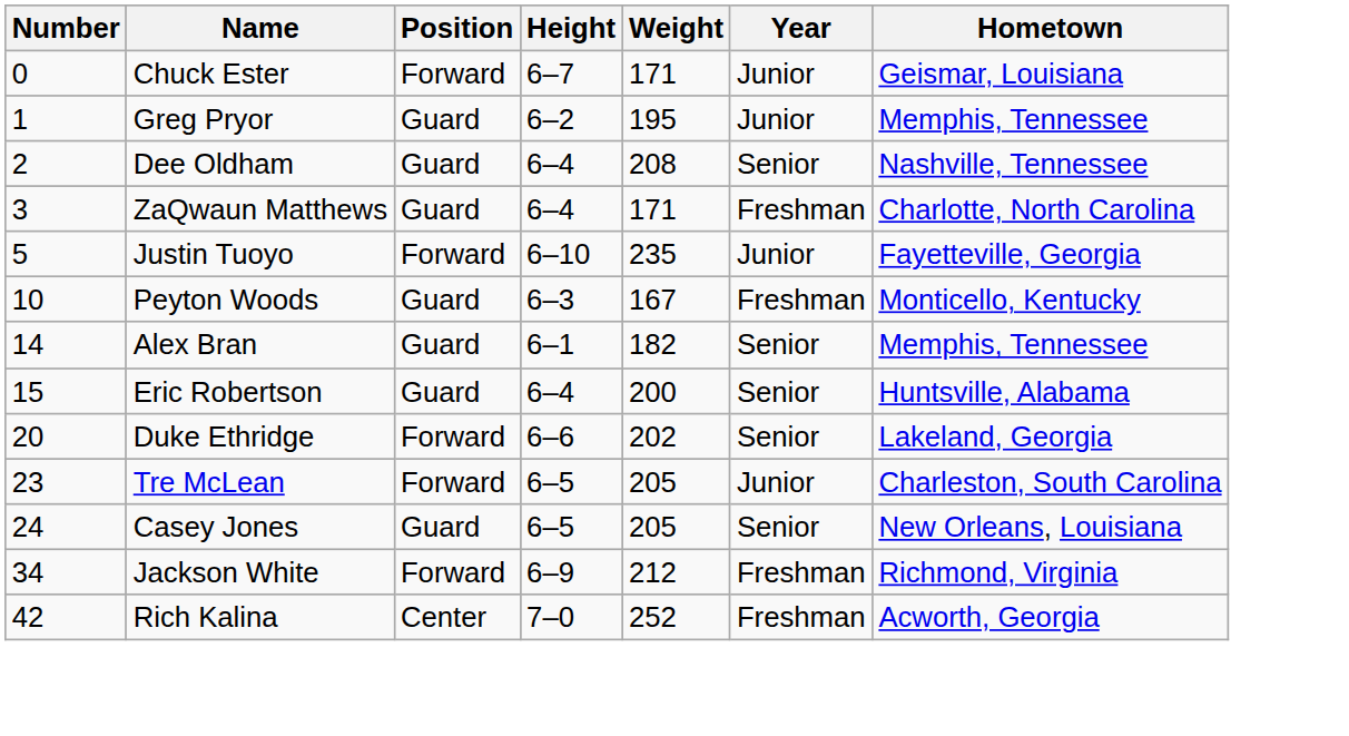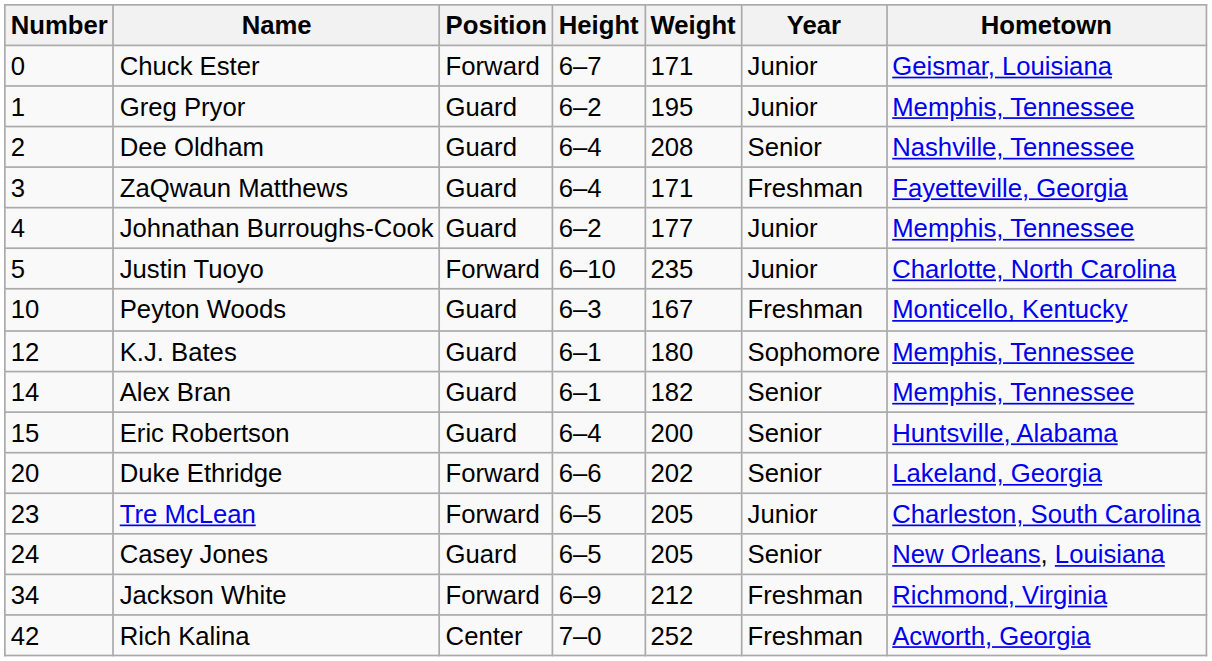 <table class="wikitable sortable" style="font-size: 95%;">
 <tr>
 <th>Number</th>
 <th>Name</th>
 <th>Position</th>
 <th>Height</th>
 <th>Weight</th>
 <th>Year</th>
 <th>Hometown</th>
 </tr>
 <tr>
 <td>0</td>
 <td>Chuck Ester</td>
 <td>Forward</td>
 <td>6–7</td>
 <td>171</td>
 <td>Junior</td>
 <td><a href='#'>Geismar, Louisiana</a></td>
 </tr>
 <tr>
 <td>1</td>
 <td>Greg Pryor</td>
 <td>Guard</td>
 <td>6–2</td>
 <td>195</td>
 <td>Junior</td>
 <td><a href='#'>Memphis, Tennessee</a></td>
 </tr>
 <tr>
 <td>2</td>
 <td>Dee Oldham</td>
 <td>Guard</td>
 <td>6–4</td>
 <td>208</td>
 <td>Senior</td>
 <td><a href='#'>Nashville, Tennessee</a></td>
 </tr>
 <tr>
 <td>3</td>
 <td>ZaQwaun Matthews</td>
 <td>Guard</td>
 <td>6–4</td>
 <td>171</td>
 <td>Freshman</td>
-<td><a href='#'>Charlotte, North Carolina</a></td>
+<td><a href='#'>Fayetteville, Georgia</a></td>
+</tr>
+<tr>
+<td>4</td>
+<td>Johnathan Burroughs-Cook</td>
+<td>Guard</td>
+<td>6–2</td>
+<td>177</td>
+<td>Junior</td>
+<td><a href='#'>Memphis, Tennessee</a></td>
 </tr>
 <tr>
 <td>5</td>
 <td>Justin Tuoyo</td>
 <td>Forward</td>
 <td>6–10</td>
 <td>235</td>
 <td>Junior</td>
-<td><a href='#'>Fayetteville, Georgia</a></td>
+<td><a href='#'>Charlotte, North Carolina</a></td>
 </tr>
 <tr>
 <td>10</td>
 <td>Peyton Woods</td>
 <td>Guard</td>
 <td>6–3</td>
 <td>167</td>
 <td>Freshman</td>
 <td><a href='#'>Monticello, Kentucky</a></td>
+</tr>
+<tr>
+<td>12</td>
+<td>K.J. Bates</td>
+<td>Guard</td>
+<td>6–1</td>
+<td>180</td>
+<td>Sophomore</td>
+<td><a href='#'>Memphis, Tennessee</a></td>
 </tr>
 <tr>
 <td>14</td>
 <td>Alex Bran</td>
 <td>Guard</td>
 <td>6–1</td>
 <td>182</td>
 <td>Senior</td>
 <td><a href='#'>Memphis, Tennessee</a></td>
 </tr>
 <tr>
 <td>15</td>
 <td>Eric Robertson</td>
 <td>Guard</td>
 <td>6–4</td>
 <td>200</td>
 <td>Senior</td>
 <td><a href='#'>Huntsville, Alabama</a></td>
 </tr>
 <tr>
 <td>20</td>
 <td>Duke Ethridge</td>
 <td>Forward</td>
 <td>6–6</td>
 <td>202</td>
 <td>Senior</td>
 <td><a href='#'>Lakeland, Georgia</a></td>
 </tr>
 <tr>
 <td>23</td>
 <td><a href='#'>Tre McLean</a></td>
 <td>Forward</td>
 <td>6–5</td>
 <td>205</td>
 <td>Junior</td>
 <td><a href='#'>Charleston, South Carolina</a></td>
 </tr>
 <tr>
 <td>24</td>
 <td>Casey Jones</td>
 <td>Guard</td>
 <td>6–5</td>
 <td>205</td>
 <td>Senior</td>
 <td><a href='#'>New Orleans</a>, <a href='#'>Louisiana</a></td>
 </tr>
 <tr>
 <td>34</td>
 <td>Jackson White</td>
 <td>Forward</td>
 <td>6–9</td>
 <td>212</td>
 <td>Freshman</td>
 <td><a href='#'>Richmond, Virginia</a></td>
 </tr>
 <tr>
 <td>42</td>
 <td>Rich Kalina</td>
 <td>Center</td>
 <td>7–0</td>
 <td>252</td>
 <td>Freshman</td>
 <td><a href='#'>Acworth, Georgia</a></td>
 </tr>
 </table>
